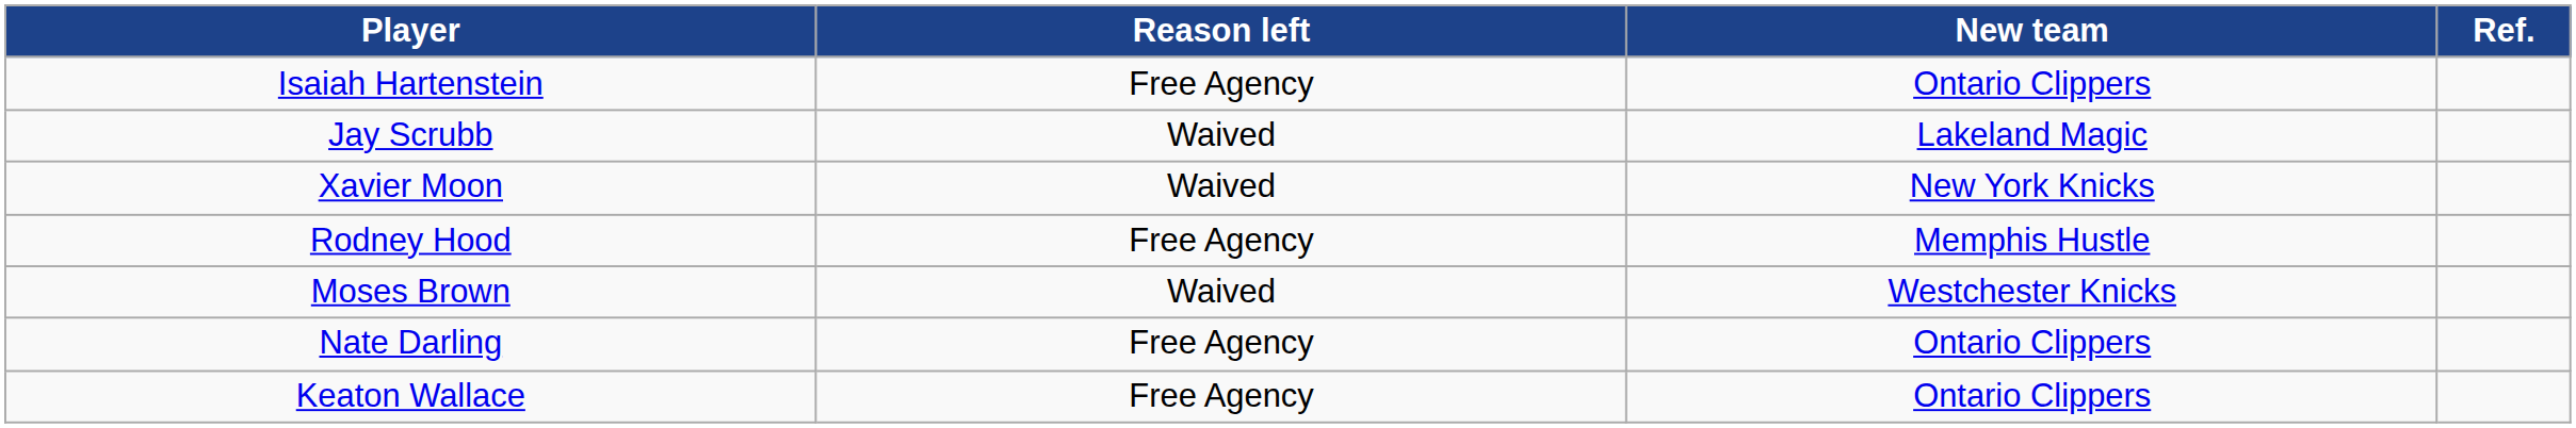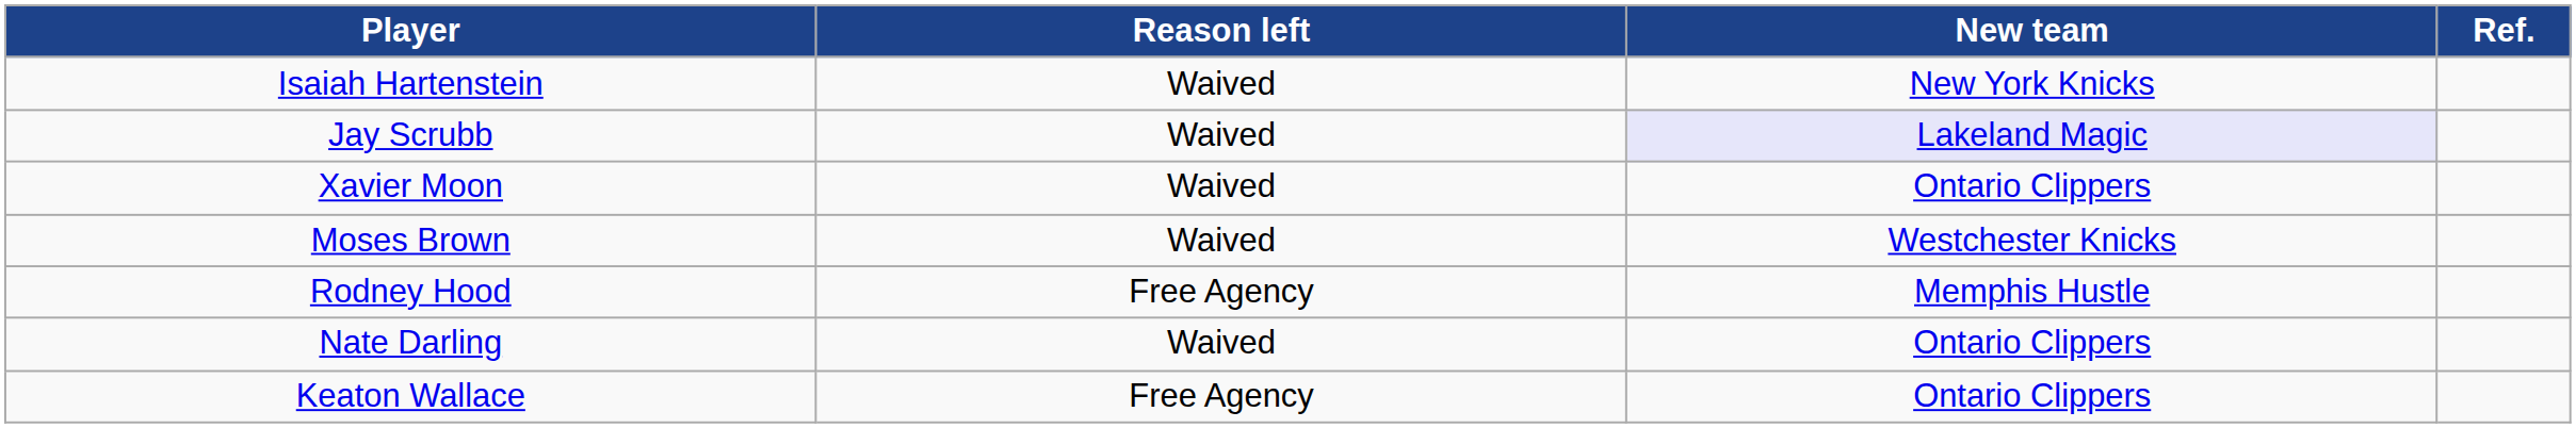 <table class="wikitable sortable sortable" style="text-align: center">
 <tr>
 <th style="background:#1d428a; color:white" width="10%">Player</th>
 <th style="background:#1d428a; color:white" width="10%">Reason left</th>
 <th style="background:#1d428a; color:white" width="10%">New team</th>
 <th style="background:#1d428a; color:white" width="1%" class="unsortable">Ref.</th>
 </tr>
 <tr>
 <td><a href='#'>Isaiah Hartenstein</a></td>
-<td>Free Agency</td>
-<td><a href='#'>Ontario Clippers</a></td>
+<td>Waived</td>
+<td><a href='#'>New York Knicks</a></td>
 <td></td>
 </tr>
 <tr>
 <td><a href='#'>Jay Scrubb</a></td>
 <td>Waived</td>
-<td><a href='#'>Lakeland Magic</a></td>
+<td style="background: lavender;"><a href='#'>Lakeland Magic</a></td>
 <td></td>
 </tr>
 <tr>
 <td><a href='#'>Xavier Moon</a></td>
 <td>Waived</td>
-<td><a href='#'>New York Knicks</a></td>
+<td><a href='#'>Ontario Clippers</a></td>
+<td></td>
+</tr>
+<tr>
+<td><a href='#'>Moses Brown</a></td>
+<td>Waived</td>
+<td><a href='#'>Westchester Knicks</a></td>
 <td></td>
 </tr>
 <tr>
 <td><a href='#'>Rodney Hood</a></td>
 <td>Free Agency</td>
 <td><a href='#'>Memphis Hustle</a></td>
 <td></td>
 </tr>
 <tr>
-<td><a href='#'>Moses Brown</a></td>
+<td><a href='#'>Nate Darling</a></td>
 <td>Waived</td>
-<td><a href='#'>Westchester Knicks</a></td>
-<td></td>
-</tr>
-<tr>
-<td><a href='#'>Nate Darling</a></td>
-<td>Free Agency</td>
 <td><a href='#'>Ontario Clippers</a></td>
 <td></td>
 </tr>
 <tr>
 <td><a href='#'>Keaton Wallace</a></td>
 <td>Free Agency</td>
 <td><a href='#'>Ontario Clippers</a></td>
 <td></td>
 </tr>
 </table>
